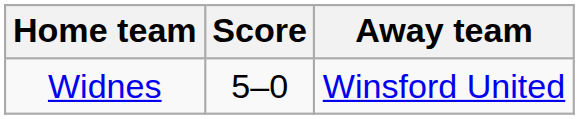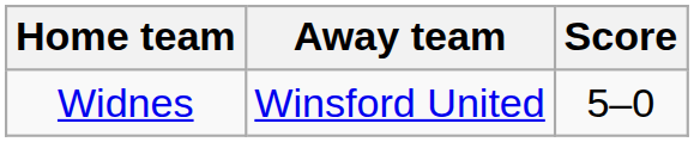 <table class="wikitable" style="text-align: center">
 <tr>
 <th>Home team</th>
+<th>Away team</th>
 <th>Score</th>
-<th>Away team</th>
 </tr>
 <tr>
 <td><a href='#'>Widnes</a></td>
+<td><a href='#'>Winsford United</a></td>
 <td>5–0</td>
-<td><a href='#'>Winsford United</a></td>
 </tr>
 </table>
